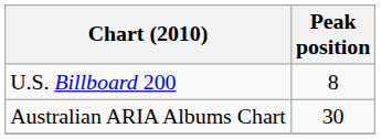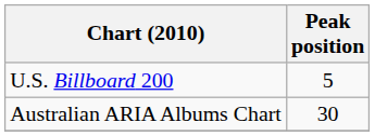 <table class="wikitable sortable">
 <tr>
 <th>Chart (2010)</th>
 <th>Peak<br>position</th>
 </tr>
 <tr>
 <td align="left">U.S. <a href='#'><em>Billboard</em> 200</a></td>
-<td style="text-align:center;">8</td>
+<td style="text-align:center;">5</td>
 </tr>
 <tr>
 <td align="left">Australian ARIA Albums Chart</td>
 <td style="text-align:center;">30</td>
 </tr>
 <tr>
 </tr>
 </table>
